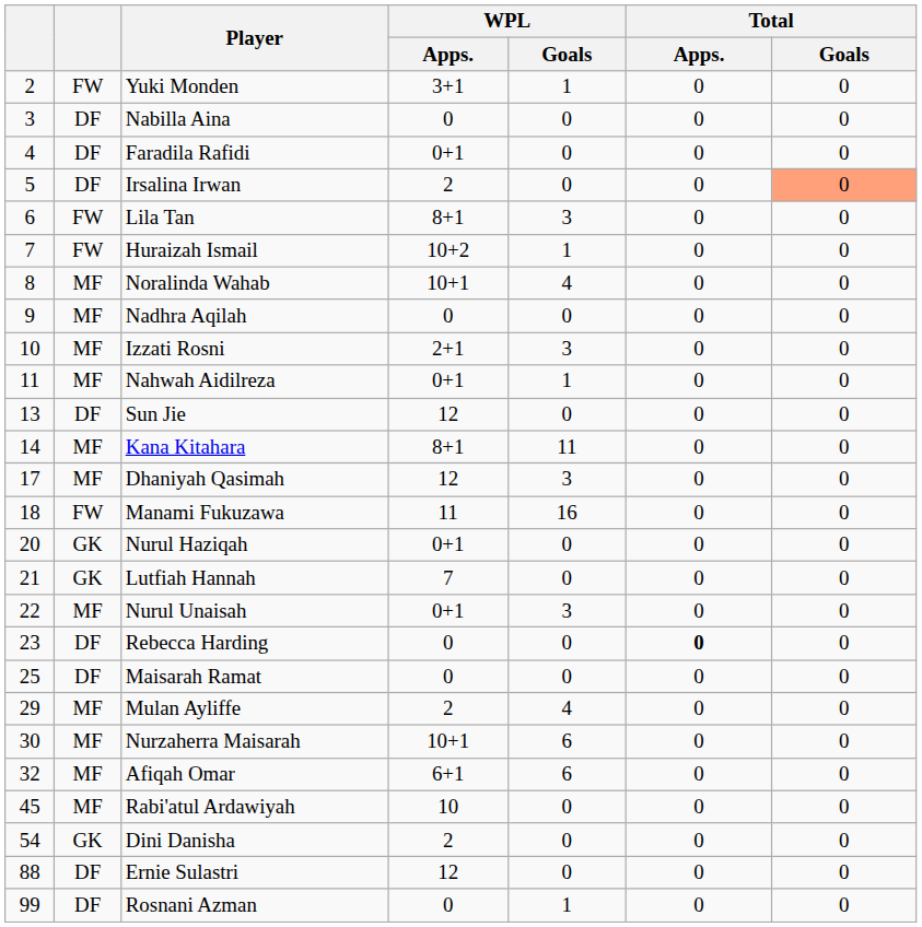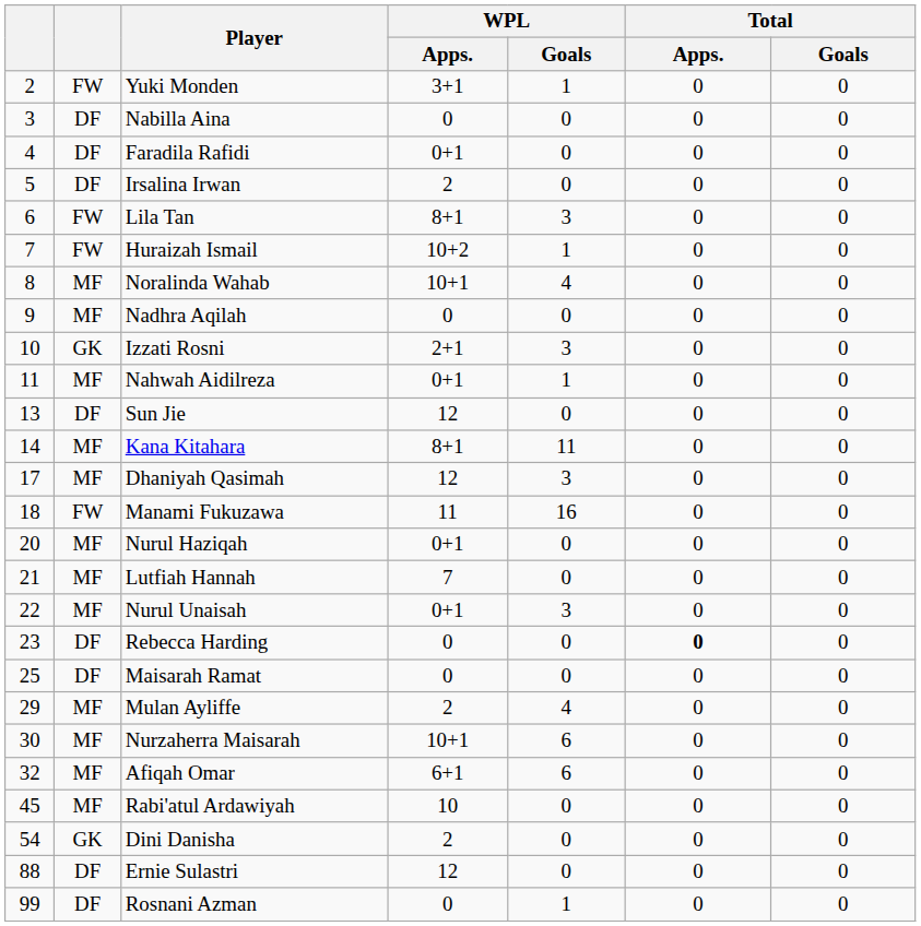 <table class="wikitable" style="text-align:center; font-size:100%; width:80%;">
 <tr>
 <th rowspan=2></th>
 <th rowspan=2></th>
 <th rowspan=2 width="200">Player</th>
 <th colspan=2 width="105">WPL</th>
 <th colspan=2 width="130">Total</th>
 </tr>
 <tr>
 <th>Apps.</th>
 <th> Goals</th>
 <th>Apps.</th>
 <th> Goals</th>
 </tr>
 <tr>
 <td>2</td>
 <td>FW</td>
 <td align="left"> Yuki Monden</td>
 <td>3+1</td>
 <td>1</td>
 <td>0</td>
 <td>0</td>
 </tr>
 <tr>
 <td>3</td>
 <td>DF</td>
 <td align="left"> Nabilla Aina</td>
 <td>0</td>
 <td>0</td>
 <td>0</td>
 <td>0</td>
 </tr>
 <tr>
 <td>4</td>
 <td>DF</td>
 <td align="left"> Faradila Rafidi</td>
 <td>0+1</td>
 <td>0</td>
 <td>0</td>
 <td>0</td>
 </tr>
 <tr>
 <td>5</td>
 <td>DF</td>
 <td align="left"> Irsalina Irwan</td>
 <td>2</td>
 <td>0</td>
 <td>0</td>
-<td style="background: lightsalmon;">0</td>
+<td>0</td>
 </tr>
 <tr>
 <td>6</td>
 <td>FW</td>
 <td align="left"> Lila Tan</td>
 <td>8+1</td>
 <td>3</td>
 <td>0</td>
 <td>0</td>
 </tr>
 <tr>
 <td>7</td>
 <td>FW</td>
 <td align="left"> Huraizah Ismail</td>
 <td>10+2</td>
 <td>1</td>
 <td>0</td>
 <td>0</td>
 </tr>
 <tr>
 <td>8</td>
 <td>MF</td>
 <td align="left"> Noralinda Wahab</td>
 <td>10+1</td>
 <td>4</td>
 <td>0</td>
 <td>0</td>
 </tr>
 <tr>
 <td>9</td>
 <td>MF</td>
 <td align="left"> Nadhra Aqilah</td>
 <td>0</td>
 <td>0</td>
 <td>0</td>
 <td>0</td>
 </tr>
 <tr>
 <td>10</td>
-<td>MF</td>
+<td>GK</td>
 <td align="left"> Izzati Rosni</td>
 <td>2+1</td>
 <td>3</td>
 <td>0</td>
 <td>0</td>
 </tr>
 <tr>
 <td>11</td>
 <td>MF</td>
 <td align="left"> Nahwah Aidilreza</td>
 <td>0+1</td>
 <td>1</td>
 <td>0</td>
 <td>0</td>
 </tr>
 <tr>
 <td>13</td>
 <td>DF</td>
 <td align="left"> Sun Jie</td>
 <td>12</td>
 <td>0</td>
 <td>0</td>
 <td>0</td>
 </tr>
 <tr>
 <td>14</td>
 <td>MF</td>
 <td align="left"> <a href='#'>Kana Kitahara</a></td>
 <td>8+1</td>
 <td>11</td>
 <td>0</td>
 <td>0</td>
 </tr>
 <tr>
 <td>17</td>
 <td>MF</td>
 <td align="left"> Dhaniyah Qasimah</td>
 <td>12</td>
 <td>3</td>
 <td>0</td>
 <td>0</td>
 </tr>
 <tr>
 <td>18</td>
 <td>FW</td>
 <td align="left"> Manami Fukuzawa</td>
 <td>11</td>
 <td>16</td>
 <td>0</td>
 <td>0</td>
 </tr>
 <tr>
 <td>20</td>
-<td>GK</td>
+<td>MF</td>
 <td align="left"> Nurul Haziqah</td>
 <td>0+1</td>
 <td>0</td>
 <td>0</td>
 <td>0</td>
 </tr>
 <tr>
 <td>21</td>
-<td>GK</td>
+<td>MF</td>
 <td align="left"> Lutfiah Hannah</td>
 <td>7</td>
 <td>0</td>
 <td>0</td>
 <td>0</td>
 </tr>
 <tr>
 <td>22</td>
 <td>MF</td>
 <td align="left"> Nurul Unaisah</td>
 <td>0+1</td>
 <td>3</td>
 <td>0</td>
 <td>0</td>
 </tr>
 <tr>
 <td>23</td>
 <td>DF</td>
 <td align="left"> Rebecca Harding</td>
 <td>0</td>
 <td>0</td>
 <td><strong>0</strong></td>
 <td>0</td>
 </tr>
 <tr>
 <td>25</td>
 <td>DF</td>
 <td align="left"> Maisarah Ramat</td>
 <td>0</td>
 <td>0</td>
 <td>0</td>
 <td>0</td>
 </tr>
 <tr>
 <td>29</td>
 <td>MF</td>
 <td align="left"> Mulan Ayliffe</td>
 <td>2</td>
 <td>4</td>
 <td>0</td>
 <td>0</td>
 </tr>
 <tr>
 <td>30</td>
 <td>MF</td>
 <td align="left"> Nurzaherra Maisarah</td>
 <td>10+1</td>
 <td>6</td>
 <td>0</td>
 <td>0</td>
 </tr>
 <tr>
 <td>32</td>
 <td>MF</td>
 <td align="left"> Afiqah Omar</td>
 <td>6+1</td>
 <td>6</td>
 <td>0</td>
 <td>0</td>
 </tr>
 <tr>
 <td>45</td>
 <td>MF</td>
 <td align="left"> Rabi'atul Ardawiyah</td>
 <td>10</td>
 <td>0</td>
 <td>0</td>
 <td>0</td>
 </tr>
 <tr>
 <td>54</td>
 <td>GK</td>
 <td align="left"> Dini Danisha</td>
 <td>2</td>
 <td>0</td>
 <td>0</td>
 <td>0</td>
 </tr>
 <tr>
 <td>88</td>
 <td>DF</td>
 <td align="left"> Ernie Sulastri</td>
 <td>12</td>
 <td>0</td>
 <td>0</td>
 <td>0</td>
 </tr>
 <tr>
 <td>99</td>
 <td>DF</td>
 <td align="left"> Rosnani Azman</td>
 <td>0</td>
 <td>1</td>
 <td>0</td>
 <td>0</td>
 </tr>
 <tr>
 </tr>
 </table>
